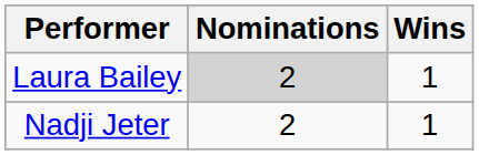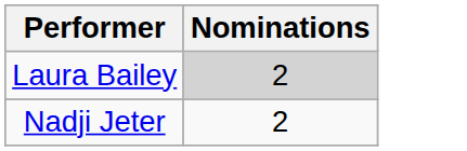 <table class="wikitable sortable plainrowheaders" style="text-align:center;">
 <tr>
 <th scope="col">Performer</th>
 <th scope="col">Nominations</th>
-<th scope="col">Wins</th>
 </tr>
 <tr>
 <td><a href='#'>Laura Bailey</a></td>
 <td style="background: lightgrey;">2</td>
-<td>1</td>
 </tr>
 <tr>
 <td><a href='#'>Nadji Jeter</a></td>
 <td>2</td>
-<td>1</td>
 </tr>
 </table>
